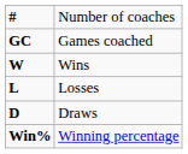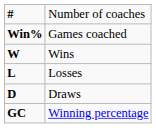 <table class="wikitable" border="1">
 <tr>
 <td><strong>#</strong></td>
 <td>Number of coaches</td>
 </tr>
 <tr>
-<td><strong>GC</strong></td>
+<td><strong>Win%</strong></td>
 <td>Games coached</td>
 </tr>
 <tr>
 <td><strong>W</strong></td>
 <td>Wins</td>
 </tr>
 <tr>
 <td><strong>L</strong></td>
 <td>Losses</td>
 </tr>
 <tr>
 <td><strong>D</strong></td>
 <td>Draws</td>
 </tr>
 <tr>
-<td><strong>Win%</strong></td>
+<td><strong>GC</strong></td>
 <td><a href='#'>Winning percentage</a></td>
 </tr>
 </table>
